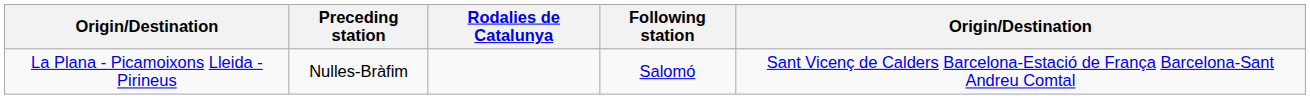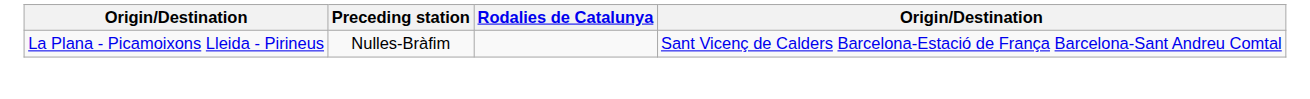 <table class="wikitable" style="margin:0 auto; text-align:center;">
 <tr>
 <th>Origin/Destination</th>
 <th>Preceding station</th>
 <th><a href='#'>Rodalies de Catalunya</a></th>
-<th>Following station</th>
 <th>Origin/Destination</th>
 </tr>
 <tr>
 <td><a href='#'>La Plana - Picamoixons</a> <a href='#'>Lleida - Pirineus</a></td>
 <td>Nulles-Bràfim</td>
 <td></td>
-<td><a href='#'>Salomó</a></td>
 <td><a href='#'>Sant Vicenç de Calders</a> <a href='#'>Barcelona-Estació de França</a> <a href='#'>Barcelona-Sant Andreu Comtal</a></td>
 </tr>
 </table>
